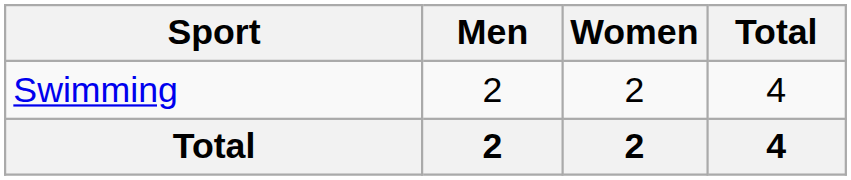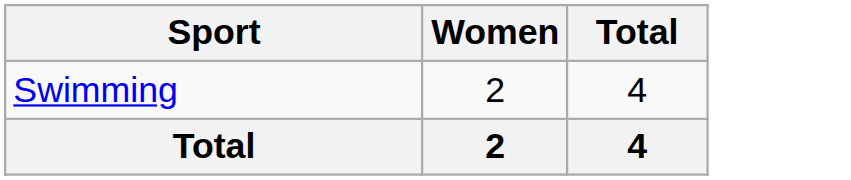 <table class="wikitable sortable" style="text-align:center;">
 <tr>
 <th width=180>Sport</th>
-<th width=55>Men</th>
 <th width=55>Women</th>
 <th width=55>Total</th>
 </tr>
 <tr>
 <td align=left><a href='#'>Swimming</a></td>
 <td>2</td>
-<td>2</td>
 <td>4</td>
 </tr>
 <tr>
 <th>Total</th>
 <th>2</th>
-<th>2</th>
 <th>4</th>
 </tr>
 </table>
